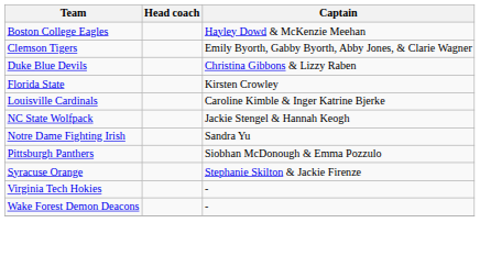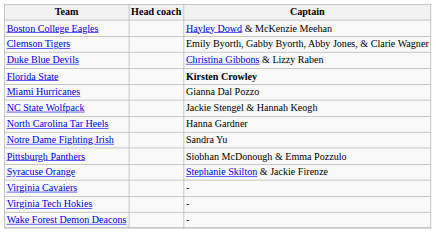 <table class="wikitable sortable" style="text-align: left;">
 <tr>
 <th>Team</th>
 <th>Head coach</th>
 <th>Captain</th>
 </tr>
 <tr>
 <td><a href='#'>Boston College Eagles</a></td>
 <td>  </td>
 <td><a href='#'>Hayley Dowd</a> & McKenzie Meehan</td>
 </tr>
 <tr>
 <td><a href='#'>Clemson Tigers</a></td>
 <td>  </td>
 <td>Emily Byorth, Gabby Byorth, Abby Jones, & Clarie Wagner</td>
 </tr>
 <tr>
 <td><a href='#'>Duke Blue Devils</a></td>
 <td>  </td>
 <td><a href='#'>Christina Gibbons</a> & Lizzy Raben </td>
 </tr>
 <tr>
 <td><a href='#'>Florida State</a></td>
 <td>  </td>
-<td>Kirsten Crowley </td>
+<td><strong>Kirsten Crowley </strong></td>
 </tr>
 <tr>
-<td><a href='#'>Louisville Cardinals</a></td>
+<td><a href='#'>Miami Hurricanes</a></td>
 <td>  </td>
-<td>Caroline Kimble & Inger Katrine Bjerke </td>
+<td>Gianna Dal Pozzo </td>
 </tr>
 <tr>
 <td><a href='#'>NC State Wolfpack</a></td>
 <td>  </td>
 <td>Jackie Stengel & Hannah Keogh </td>
+</tr>
+<tr>
+<td><a href='#'>North Carolina Tar Heels</a></td>
+<td>  </td>
+<td>Hanna Gardner </td>
 </tr>
 <tr>
 <td><a href='#'>Notre Dame Fighting Irish</a></td>
 <td>  </td>
 <td>Sandra Yu </td>
 </tr>
 <tr>
 <td><a href='#'>Pittsburgh Panthers</a></td>
 <td>  </td>
 <td>Siobhan McDonough & Emma Pozzulo </td>
 </tr>
 <tr>
 <td><a href='#'>Syracuse Orange</a></td>
 <td>  </td>
 <td><a href='#'>Stephanie Skilton</a> & Jackie Firenze</td>
 </tr>
 <tr>
+<td><a href='#'>Virginia Cavaiers</a></td>
+<td>  </td>
+<td>-</td>
+</tr>
+<tr>
 <td><a href='#'>Virginia Tech Hokies</a></td>
 <td>  </td>
 <td>-</td>
 </tr>
 <tr>
 <td><a href='#'>Wake Forest Demon Deacons</a></td>
 <td>  </td>
 <td>-</td>
 </tr>
 <tr>
 </tr>
 </table>
